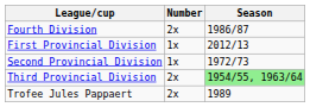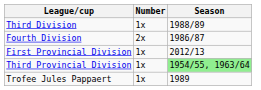 <table class="wikitable">
 <tr>
 <th>League/cup</th>
 <th>Number</th>
 <th>Season</th>
+</tr>
+<tr>
+<td><a href='#'>Third Division</a></td>
+<td>1x</td>
+<td>1988/89</td>
 </tr>
 <tr>
 <td><a href='#'>Fourth Division</a></td>
 <td>2x</td>
 <td>1986/87</td>
 </tr>
 <tr>
 <td><a href='#'>First Provincial Division</a></td>
 <td>1x</td>
 <td>2012/13</td>
 </tr>
 <tr>
-<td><a href='#'>Second Provincial Division</a></td>
+<td><a href='#'>Third Provincial Division</a></td>
 <td>1x</td>
-<td>1972/73</td>
-</tr>
-<tr>
-<td><a href='#'>Third Provincial Division</a></td>
-<td>2x</td>
 <td style="background: lightgreen;">1954/55, 1963/64</td>
 </tr>
 <tr>
 <td>Trofee Jules Pappaert</td>
-<td>2x</td>
+<td>1x</td>
 <td>1989</td>
 </tr>
 </table>
